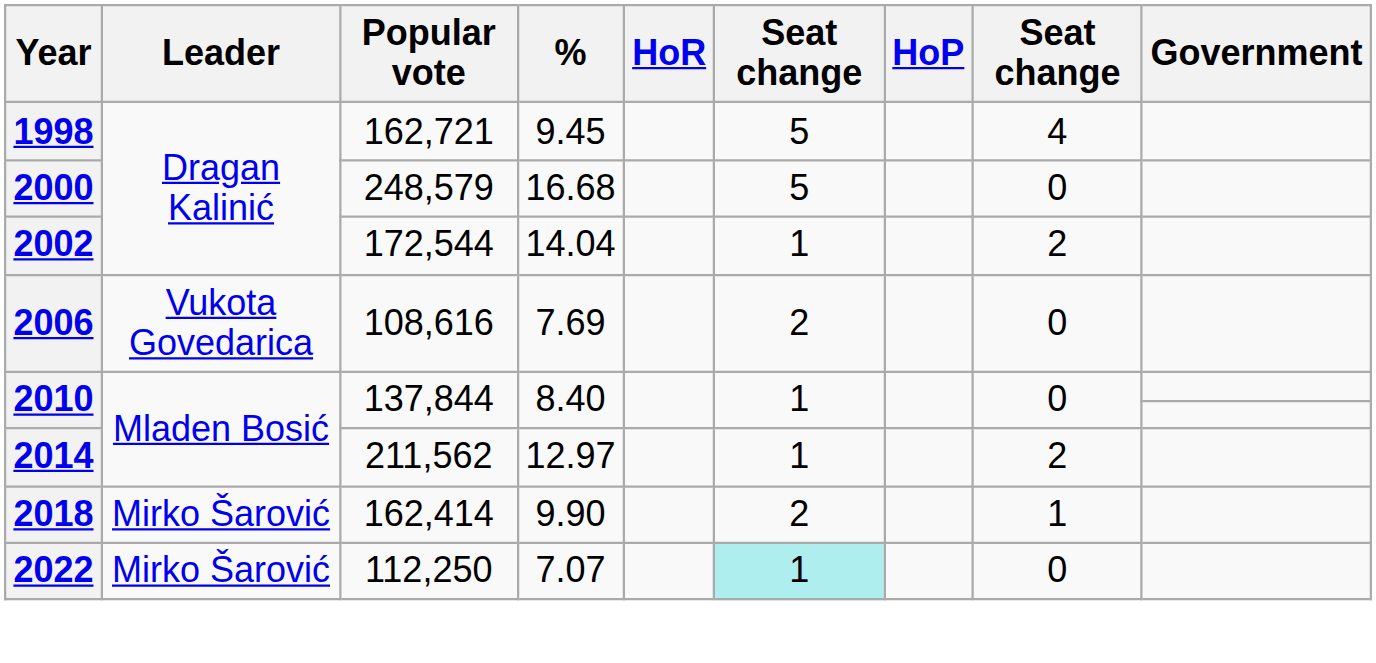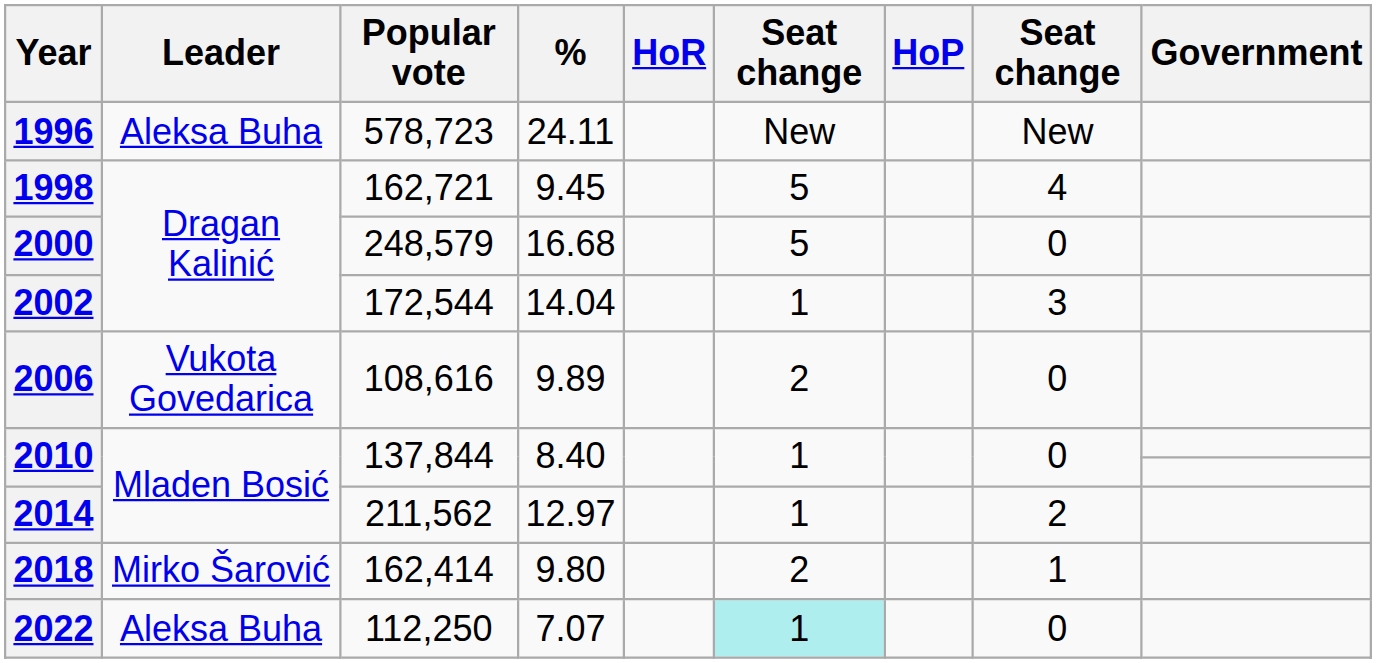 <table class="wikitable" style="text-align: center;">
 <tr>
 <th>Year</th>
 <th>Leader</th>
 <th>Popular vote</th>
 <th>%</th>
 <th><a href='#'>HoR</a></th>
 <th>Seat change</th>
 <th><a href='#'>HoP</a></th>
 <th>Seat change</th>
 <th>Government</th>
+</tr>
+<tr>
+<th><a href='#'>1996</a></th>
+<td><a href='#'>Aleksa Buha</a></td>
+<td align=center>578,723</td>
+<td>24.11</td>
+<td></td>
+<td>New</td>
+<td></td>
+<td>New</td>
+<td></td>
 </tr>
 <tr>
 <th><a href='#'>1998</a></th>
 <td rowspan=3><a href='#'>Dragan Kalinić</a></td>
 <td align=center>162,721</td>
 <td>9.45</td>
 <td></td>
 <td> 5</td>
 <td></td>
 <td> 4</td>
 <td></td>
 </tr>
 <tr>
 <th><a href='#'>2000</a></th>
 <td align=center>248,579</td>
 <td>16.68</td>
 <td></td>
 <td> 5</td>
 <td></td>
 <td> 0</td>
 <td></td>
 </tr>
 <tr>
 <th><a href='#'>2002</a></th>
 <td align=center>172,544</td>
 <td>14.04</td>
 <td></td>
 <td> 1</td>
 <td></td>
-<td> 2</td>
+<td> 3</td>
 <td></td>
 </tr>
 <tr>
 <th><a href='#'>2006</a></th>
 <td><a href='#'>Vukota Govedarica</a></td>
 <td align=center>108,616</td>
-<td>7.69</td>
+<td>9.89</td>
 <td></td>
 <td> 2</td>
 <td></td>
 <td> 0</td>
 <td></td>
 </tr>
 <tr>
 <th rowspan=2><a href='#'>2010</a></th>
 <td rowspan=3><a href='#'>Mladen Bosić</a></td>
 <td rowspan=2>137,844</td>
 <td rowspan=2>8.40</td>
 <td rowspan=2></td>
 <td rowspan=2> 1</td>
 <td rowspan=2></td>
 <td rowspan=2> 0</td>
 <td></td>
 </tr>
 <tr>
 <td></td>
 </tr>
 <tr>
 <th><a href='#'>2014</a></th>
 <td align=center>211,562</td>
 <td>12.97</td>
 <td></td>
 <td> 1</td>
 <td></td>
 <td> 2</td>
 <td></td>
 </tr>
 <tr>
 <th><a href='#'>2018</a></th>
 <td><a href='#'>Mirko Šarović</a></td>
 <td align=center>162,414</td>
-<td>9.90</td>
+<td>9.80</td>
 <td></td>
 <td> 2</td>
 <td></td>
 <td> 1</td>
 <td></td>
 </tr>
 <tr>
 <th><a href='#'>2022</a></th>
-<td><a href='#'>Mirko Šarović</a></td>
+<td><a href='#'>Aleksa Buha</a></td>
 <td align=center>112,250</td>
 <td>7.07</td>
 <td></td>
 <td style="background: paleturquoise;"> 1</td>
 <td></td>
 <td> 0</td>
 <td></td>
 </tr>
 </table>
